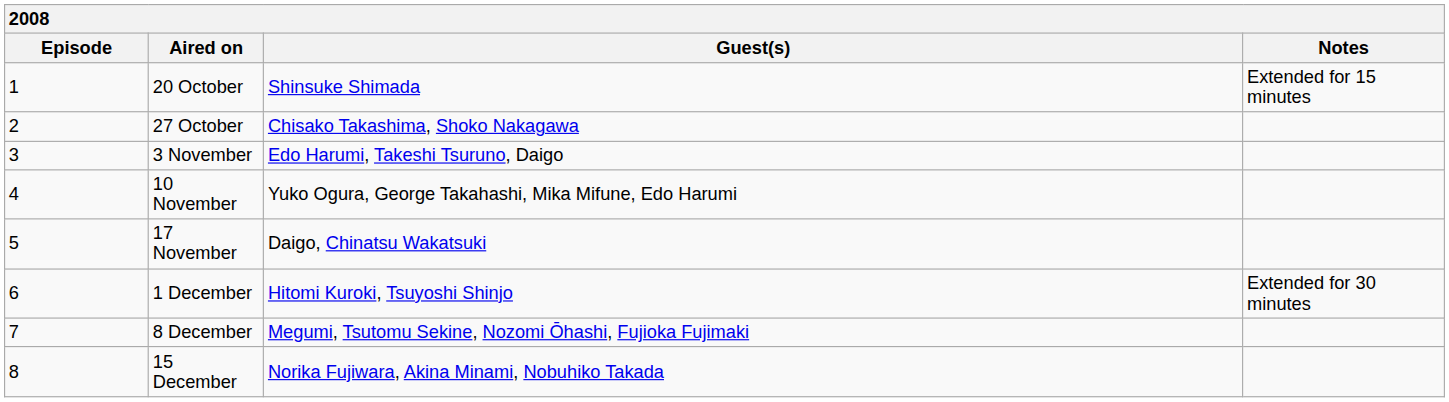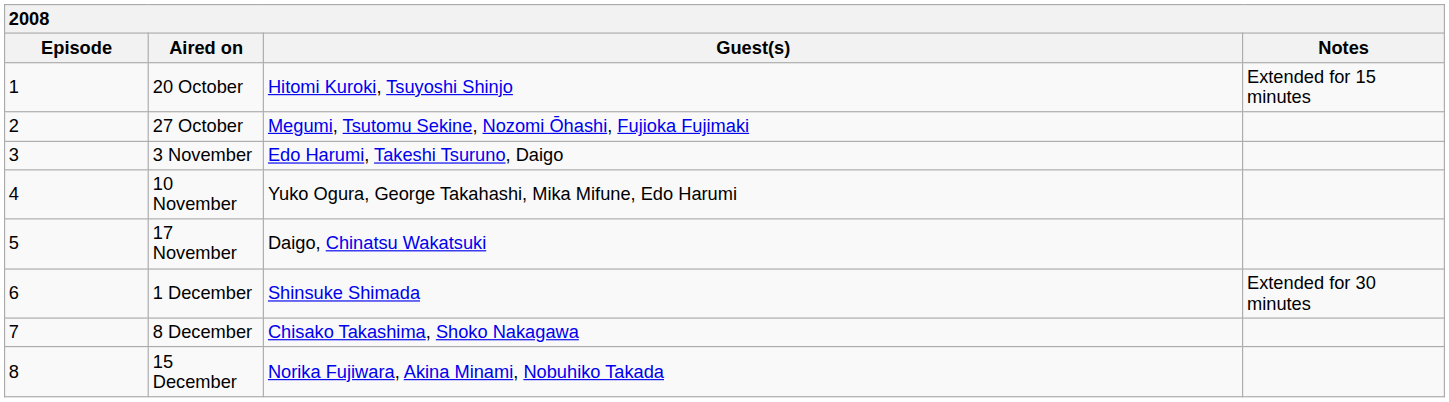 <table class="wikitable collapsible collapsed" style="width:100%">
 <tr>
 <th colspan="5" style="text-align:left">2008</th>
 </tr>
 <tr align="center">
 <th width="10%">Episode</th>
 <th width="8%">Aired on</th>
 <th width="68%">Guest(s)</th>
 <th width="14%">Notes</th>
 </tr>
 <tr align="left">
 <td>1</td>
 <td>20 October</td>
-<td><a href='#'>Shinsuke Shimada</a></td>
+<td><a href='#'>Hitomi Kuroki</a>, <a href='#'>Tsuyoshi Shinjo</a></td>
 <td>Extended for 15 minutes</td>
 </tr>
 <tr align="left">
 <td>2</td>
 <td>27 October</td>
-<td><a href='#'>Chisako Takashima</a>, <a href='#'>Shoko Nakagawa</a></td>
+<td><a href='#'>Megumi</a>, <a href='#'>Tsutomu Sekine</a>, <a href='#'>Nozomi Ōhashi</a>, <a href='#'>Fujioka Fujimaki</a></td>
 <td></td>
 </tr>
 <tr align="left">
 <td>3</td>
 <td>3 November</td>
 <td><a href='#'>Edo Harumi</a>, <a href='#'>Takeshi Tsuruno</a>, Daigo</td>
 <td></td>
 </tr>
 <tr align="left">
 <td>4</td>
 <td>10 November</td>
 <td>Yuko Ogura, George Takahashi, Mika Mifune, Edo Harumi</td>
 <td></td>
 </tr>
 <tr align="left">
 <td>5</td>
 <td>17 November</td>
 <td>Daigo, <a href='#'>Chinatsu Wakatsuki</a></td>
 <td></td>
 </tr>
 <tr align="left">
 <td>6</td>
 <td>1 December</td>
-<td><a href='#'>Hitomi Kuroki</a>, <a href='#'>Tsuyoshi Shinjo</a></td>
+<td><a href='#'>Shinsuke Shimada</a></td>
 <td>Extended for 30 minutes</td>
 </tr>
 <tr align="left">
 <td>7</td>
 <td>8 December</td>
-<td><a href='#'>Megumi</a>, <a href='#'>Tsutomu Sekine</a>, <a href='#'>Nozomi Ōhashi</a>, <a href='#'>Fujioka Fujimaki</a></td>
+<td><a href='#'>Chisako Takashima</a>, <a href='#'>Shoko Nakagawa</a></td>
 <td></td>
 </tr>
 <tr align="left">
 <td>8</td>
 <td>15 December</td>
 <td><a href='#'>Norika Fujiwara</a>, <a href='#'>Akina Minami</a>, <a href='#'>Nobuhiko Takada</a></td>
 <td></td>
 </tr>
 </table>
